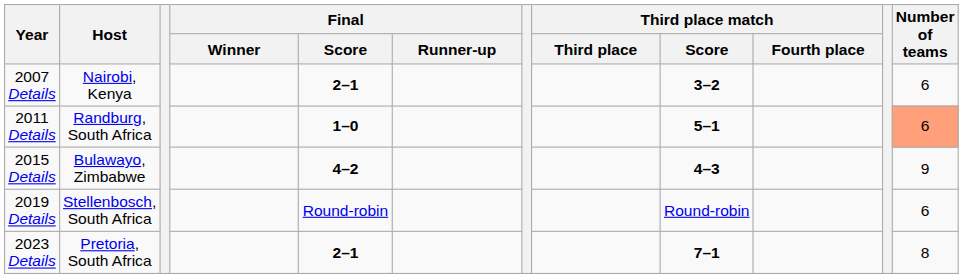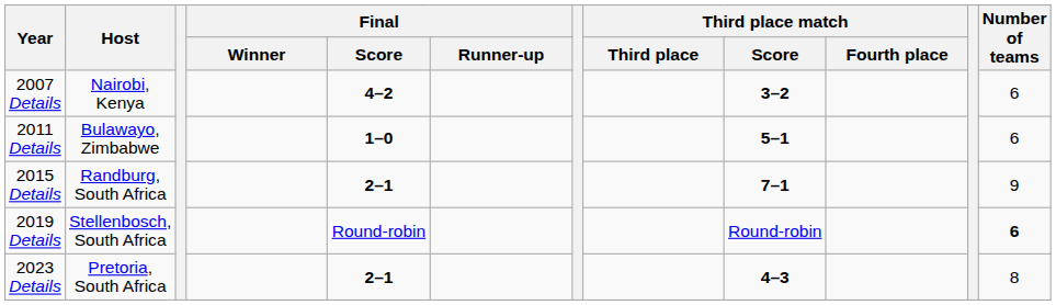 <table class="wikitable" style="text-align:center;width:100%; font-size:90%;">
 <tr>
 <th rowspan=2 width=5%>Year</th>
 <th rowspan=2 width=10%>Host</th>
 <th width=1% rowspan=7></th>
 <th colspan=3>Final</th>
 <th width=1% rowspan=7></th>
 <th colspan=3>Third place match</th>
 <th width=1% rowspan=7></th>
 <th width=4% rowspan=2>Number<br>of teams</th>
 </tr>
 <tr>
 <th width=14%>Winner</th>
 <th width=10%>Score</th>
 <th width=14%>Runner-up</th>
 <th width=14%>Third place</th>
 <th width=10%>Score</th>
 <th width=14%>Fourth place</th>
 </tr>
 <tr>
 <td>2007<br><em><a href='#'>Details</a></em></td>
 <td><a href='#'>Nairobi</a>, Kenya</td>
 <td><strong></strong></td>
-<td><strong>2–1</strong></td>
+<td><strong>4–2</strong></td>
 <td></td>
 <td></td>
 <td><strong>3–2</strong></td>
 <td></td>
 <td>6</td>
 </tr>
 <tr>
 <td>2011<br><em><a href='#'>Details</a></em></td>
-<td><a href='#'>Randburg</a>, South Africa</td>
+<td><a href='#'>Bulawayo</a>, Zimbabwe</td>
 <td><strong></strong></td>
 <td><strong>1–0</strong></td>
 <td></td>
 <td></td>
 <td><strong>5–1</strong></td>
 <td></td>
-<td style="background: lightsalmon;">6</td>
+<td>6</td>
 </tr>
 <tr>
 <td>2015<br><em><a href='#'>Details</a></em></td>
-<td><a href='#'>Bulawayo</a>, Zimbabwe</td>
+<td><a href='#'>Randburg</a>, South Africa</td>
 <td><strong></strong></td>
-<td><strong>4–2</strong></td>
+<td><strong>2–1</strong></td>
 <td></td>
 <td></td>
-<td><strong>4–3</strong></td>
+<td><strong>7–1</strong></td>
 <td></td>
 <td>9</td>
 </tr>
 <tr>
 <td>2019<br><em><a href='#'>Details</a></em></td>
 <td><a href='#'>Stellenbosch</a>, South Africa</td>
 <td><strong></strong></td>
 <td><a href='#'>Round-robin</a></td>
 <td></td>
 <td></td>
 <td><a href='#'>Round-robin</a></td>
 <td></td>
-<td>6</td>
+<td><strong>6</strong></td>
 </tr>
 <tr>
 <td>2023<br><em><a href='#'>Details</a></em></td>
 <td><a href='#'>Pretoria</a>, South Africa</td>
 <td><strong></strong></td>
 <td><strong>2–1</strong></td>
 <td></td>
 <td></td>
-<td><strong>7–1</strong></td>
+<td><strong>4–3</strong></td>
 <td></td>
 <td>8</td>
 </tr>
 </table>
